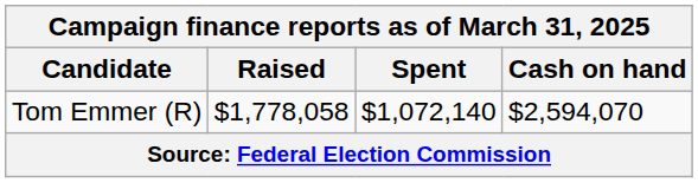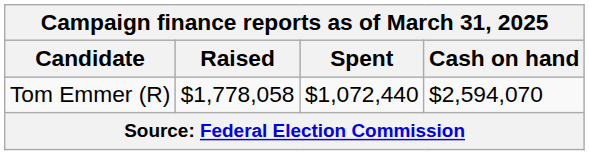 <table class="wikitable sortable">
 <tr>
 <th colspan=4>Campaign finance reports as of March 31, 2025</th>
 </tr>
 <tr style="text-align:center;">
 <th>Candidate</th>
 <th>Raised</th>
 <th>Spent</th>
 <th>Cash on hand</th>
 </tr>
 <tr>
 <td>Tom Emmer (R)</td>
 <td>$1,778,058</td>
-<td>$1,072,140</td>
+<td>$1,072,440</td>
 <td>$2,594,070</td>
 </tr>
 <tr>
 <th colspan="4"><small>Source: <a href='#'>Federal Election Commission</a></small></th>
 </tr>
 </table>
